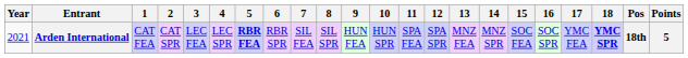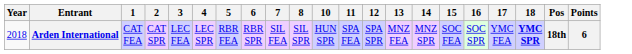 <table class="wikitable" style="text-align:center; font-size:85%">
 <tr>
 <th>Year</th>
 <th>Entrant</th>
 <th>1</th>
 <th>2</th>
 <th>3</th>
 <th>4</th>
 <th>5</th>
 <th>6</th>
 <th>7</th>
 <th>8</th>
-<th>9</th>
 <th>10</th>
 <th>11</th>
 <th>12</th>
 <th>13</th>
 <th>14</th>
 <th>15</th>
 <th>16</th>
 <th>17</th>
 <th>18</th>
 <th>Pos</th>
 <th>Points</th>
 </tr>
 <tr>
-<td><a href='#'>2021</a></td>
+<td><a href='#'>2018</a></td>
 <th nowrap><a href='#'>Arden International</a></th>
 <td style="background:#CFCFFF;"><a href='#'>CAT<br>FEA</a><br></td>
 <td style="background:#EFCFFF;"><a href='#'>CAT<br>SPR</a><br></td>
 <td style="background:#CFCFFF;"><a href='#'>LEC<br>FEA</a><br></td>
 <td style="background:#EFCFFF;"><a href='#'>LEC<br>SPR</a><br></td>
-<td style="background:#CFCFFF;"><strong><a href='#'>RBR<br>FEA</a><br></strong></td>
+<td style="background:#CFCFFF;"><a href='#'>RBR<br>FEA</a><br></td>
 <td style="background:#EFCFFF;"><a href='#'>RBR<br>SPR</a><br></td>
 <td style="background:#EFCFFF;"><a href='#'>SIL<br>FEA</a><br></td>
 <td style="background:#EFCFFF;"><a href='#'>SIL<br>SPR</a><br></td>
-<td style="background:#DFFFDF;"><a href='#'>HUN<br>FEA</a><br></td>
 <td style="background:#CFCFFF;"><a href='#'>HUN<br>SPR</a><br></td>
 <td style="background:#CFCFFF;"><a href='#'>SPA<br>FEA</a><br></td>
 <td style="background:#CFCFFF;"><a href='#'>SPA<br>SPR</a><br></td>
 <td style="background:#EFCFFF;"><a href='#'>MNZ<br>FEA</a><br></td>
 <td style="background:#EFCFFF;"><a href='#'>MNZ<br>SPR</a><br></td>
 <td style="background:#CFCFFF;"><a href='#'>SOC<br>FEA</a><br></td>
 <td style="background:#DFFFDF;"><a href='#'>SOC<br>SPR</a><br></td>
 <td style="background:#CFCFFF;"><a href='#'>YMC<br>FEA</a><br></td>
 <td style="background:#CFCFFF;"><strong><a href='#'>YMC<br>SPR</a><br></strong></td>
 <th>18th</th>
-<th>5</th>
+<th>6</th>
 </tr>
 </table>
